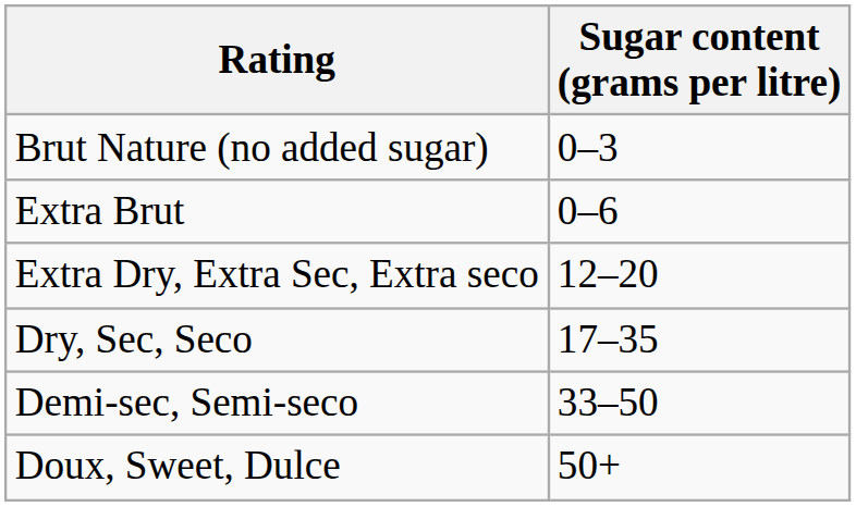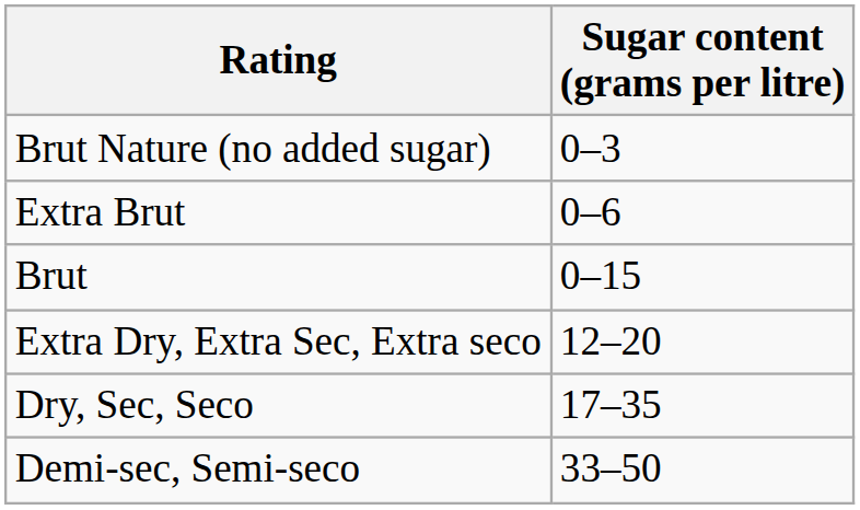 <table class="wikitable">
 <tr>
 <th>Rating</th>
 <th>Sugar content<br>(grams per litre)</th>
 </tr>
 <tr>
 <td>Brut Nature (no added sugar)</td>
 <td>0–3</td>
 </tr>
 <tr>
 <td>Extra Brut</td>
 <td>0–6</td>
 </tr>
 <tr>
+<td>Brut</td>
+<td>0–15</td>
+</tr>
+<tr>
 <td>Extra Dry, Extra Sec, Extra seco</td>
 <td>12–20</td>
 </tr>
 <tr>
 <td>Dry, Sec, Seco</td>
 <td>17–35</td>
 </tr>
 <tr>
 <td>Demi-sec, Semi-seco</td>
 <td>33–50</td>
 </tr>
-<tr>
-<td>Doux, Sweet, Dulce</td>
-<td>50+</td>
-</tr>
 </table>
